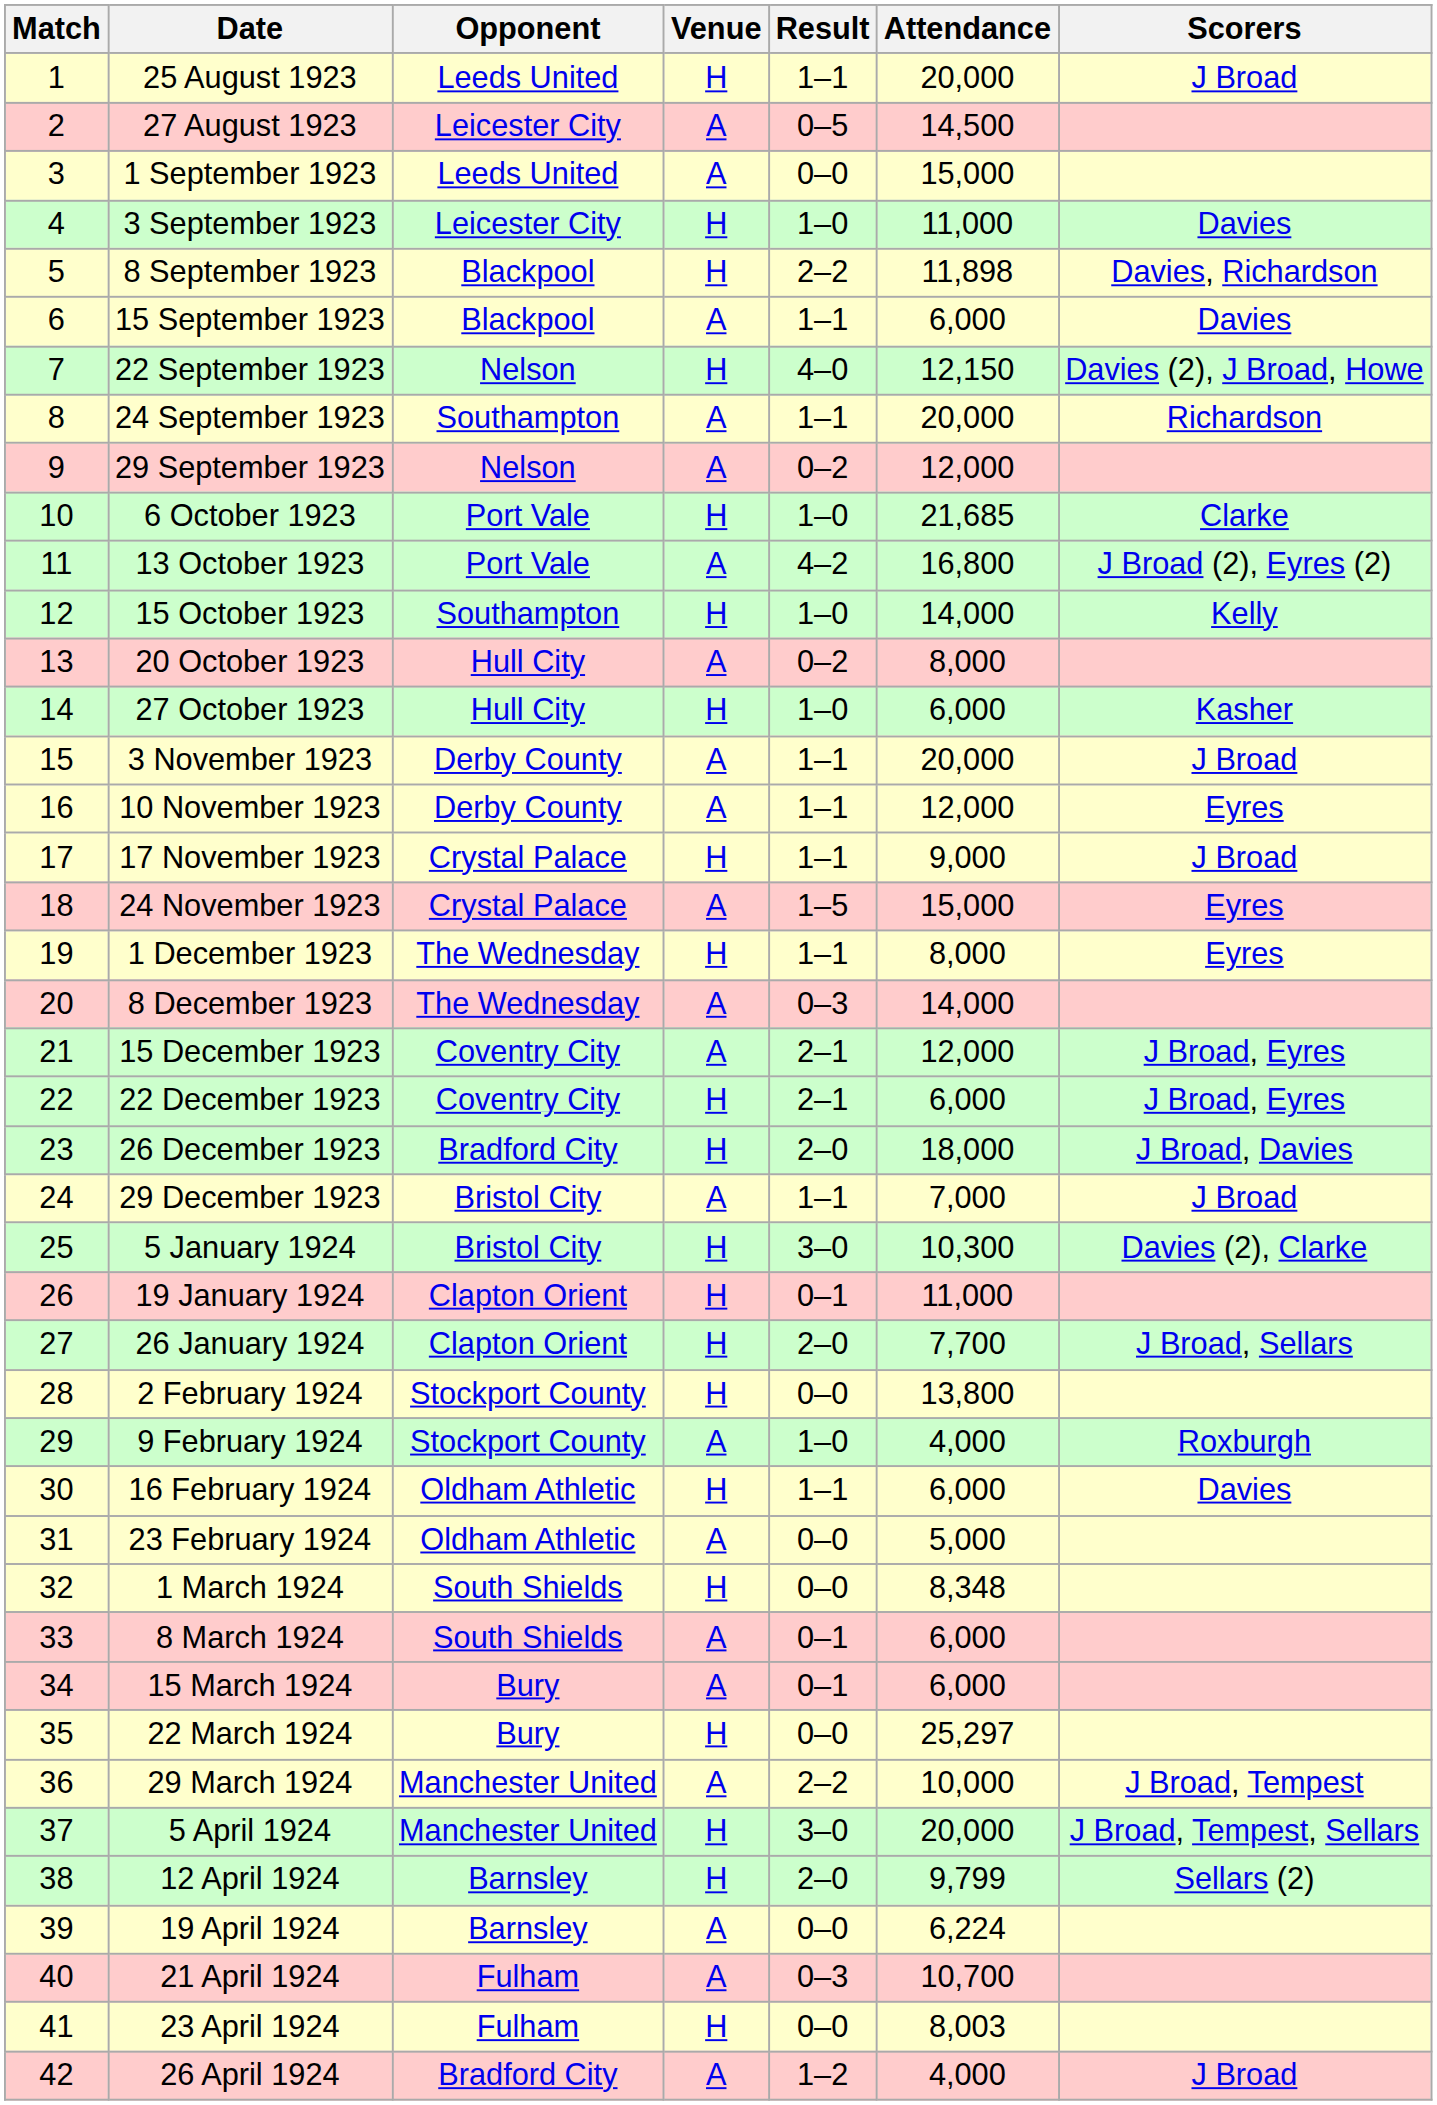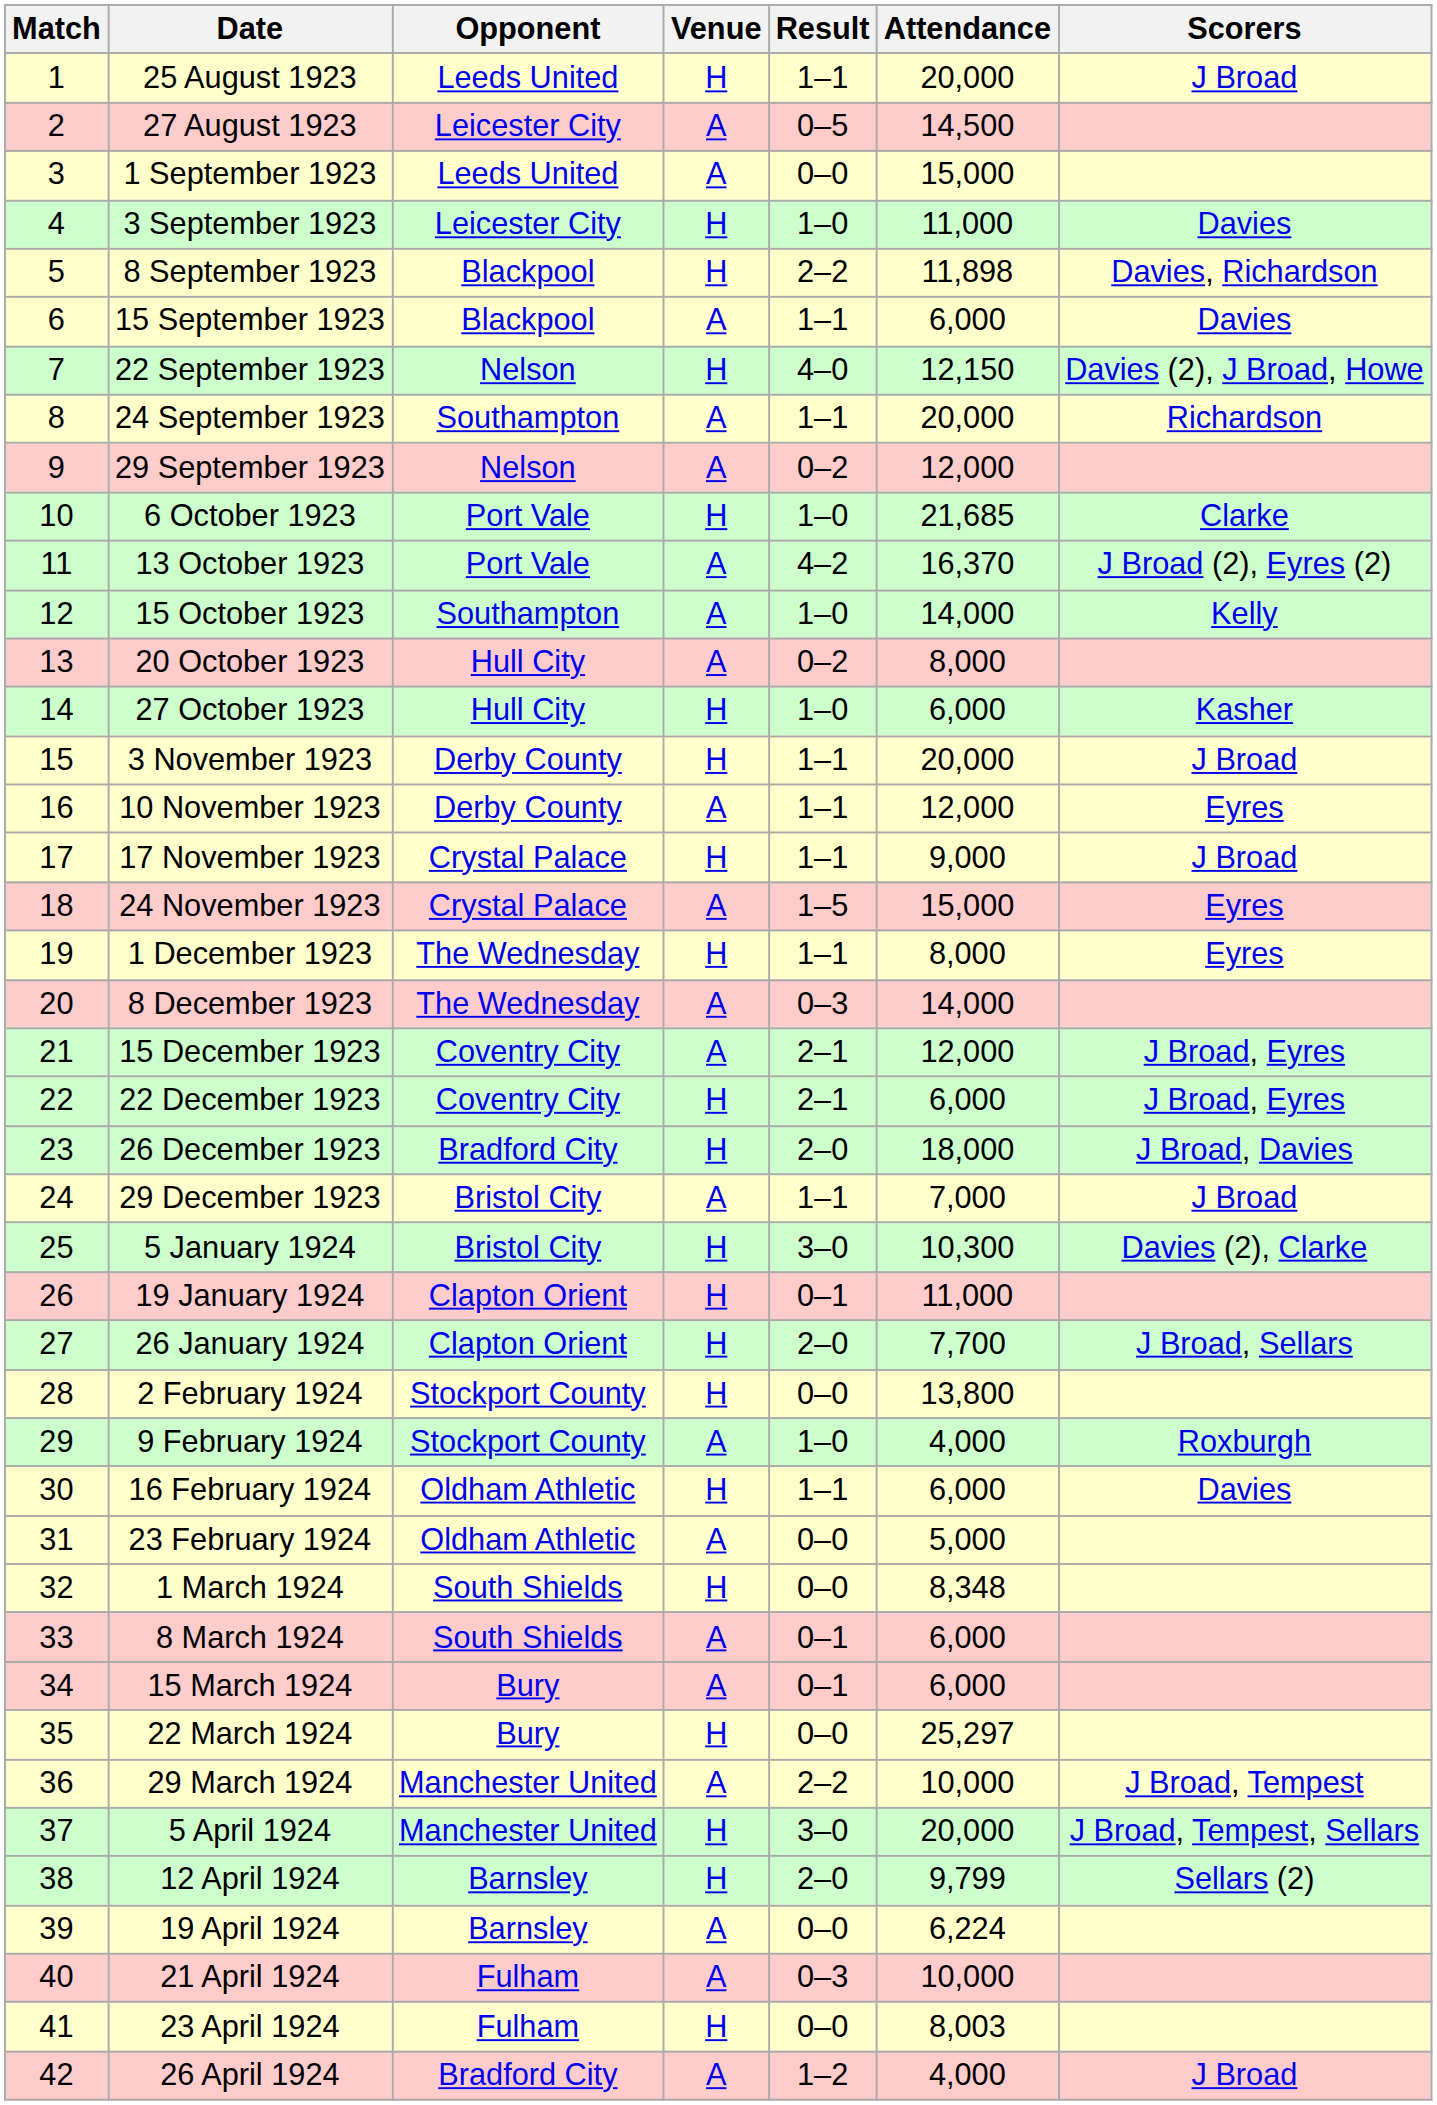 <table class="wikitable" style="font-size:100%; text-align:center">
 <tr>
 <th>Match</th>
 <th>Date</th>
 <th>Opponent</th>
 <th>Venue</th>
 <th>Result</th>
 <th>Attendance</th>
 <th>Scorers</th>
 </tr>
 <tr style="background-color: #FFFFCC;">
 <td>1</td>
 <td>25 August 1923</td>
 <td><a href='#'>Leeds United</a></td>
 <td><a href='#'>H</a></td>
 <td>1–1</td>
 <td>20,000</td>
 <td><a href='#'>J Broad</a></td>
 </tr>
 <tr style="background-color: #FFCCCC;">
 <td>2</td>
 <td>27 August 1923</td>
 <td><a href='#'>Leicester City</a></td>
 <td><a href='#'>A</a></td>
 <td>0–5</td>
 <td>14,500</td>
 <td></td>
 </tr>
 <tr style="background-color: #FFFFCC;">
 <td>3</td>
 <td>1 September 1923</td>
 <td><a href='#'>Leeds United</a></td>
 <td><a href='#'>A</a></td>
 <td>0–0</td>
 <td>15,000</td>
 <td></td>
 </tr>
 <tr style="background-color: #CCFFCC;">
 <td>4</td>
 <td>3 September 1923</td>
 <td><a href='#'>Leicester City</a></td>
 <td><a href='#'>H</a></td>
 <td>1–0</td>
 <td>11,000</td>
 <td><a href='#'>Davies</a></td>
 </tr>
 <tr style="background-color: #FFFFCC;">
 <td>5</td>
 <td>8 September 1923</td>
 <td><a href='#'>Blackpool</a></td>
 <td><a href='#'>H</a></td>
 <td>2–2</td>
 <td>11,898</td>
 <td><a href='#'>Davies</a>, <a href='#'>Richardson</a></td>
 </tr>
 <tr style="background-color: #FFFFCC;">
 <td>6</td>
 <td>15 September 1923</td>
 <td><a href='#'>Blackpool</a></td>
 <td><a href='#'>A</a></td>
 <td>1–1</td>
 <td>6,000</td>
 <td><a href='#'>Davies</a></td>
 </tr>
 <tr style="background-color: #CCFFCC;">
 <td>7</td>
 <td>22 September 1923</td>
 <td><a href='#'>Nelson</a></td>
 <td><a href='#'>H</a></td>
 <td>4–0</td>
 <td>12,150</td>
 <td><a href='#'>Davies</a> (2), <a href='#'>J Broad</a>, <a href='#'>Howe</a></td>
 </tr>
 <tr style="background-color: #FFFFCC;">
 <td>8</td>
 <td>24 September 1923</td>
 <td><a href='#'>Southampton</a></td>
 <td><a href='#'>A</a></td>
 <td>1–1</td>
 <td>20,000</td>
 <td><a href='#'>Richardson</a></td>
 </tr>
 <tr style="background-color: #FFCCCC;">
 <td>9</td>
 <td>29 September 1923</td>
 <td><a href='#'>Nelson</a></td>
 <td><a href='#'>A</a></td>
 <td>0–2</td>
 <td>12,000</td>
 <td></td>
 </tr>
 <tr style="background-color: #CCFFCC;">
 <td>10</td>
 <td>6 October 1923</td>
 <td><a href='#'>Port Vale</a></td>
 <td><a href='#'>H</a></td>
 <td>1–0</td>
 <td>21,685</td>
 <td><a href='#'>Clarke</a></td>
 </tr>
 <tr style="background-color: #CCFFCC;">
 <td>11</td>
 <td>13 October 1923</td>
 <td><a href='#'>Port Vale</a></td>
 <td><a href='#'>A</a></td>
 <td>4–2</td>
-<td>16,800</td>
+<td>16,370</td>
 <td><a href='#'>J Broad</a> (2), <a href='#'>Eyres</a> (2)</td>
 </tr>
 <tr style="background-color: #CCFFCC;">
 <td>12</td>
 <td>15 October 1923</td>
 <td><a href='#'>Southampton</a></td>
-<td><a href='#'>H</a></td>
+<td><a href='#'>A</a></td>
 <td>1–0</td>
 <td>14,000</td>
 <td><a href='#'>Kelly</a></td>
 </tr>
 <tr style="background-color: #FFCCCC;">
 <td>13</td>
 <td>20 October 1923</td>
 <td><a href='#'>Hull City</a></td>
 <td><a href='#'>A</a></td>
 <td>0–2</td>
 <td>8,000</td>
 <td></td>
 </tr>
 <tr style="background-color: #CCFFCC;">
 <td>14</td>
 <td>27 October 1923</td>
 <td><a href='#'>Hull City</a></td>
 <td><a href='#'>H</a></td>
 <td>1–0</td>
 <td>6,000</td>
 <td><a href='#'>Kasher</a></td>
 </tr>
 <tr style="background-color: #FFFFCC;">
 <td>15</td>
 <td>3 November 1923</td>
 <td><a href='#'>Derby County</a></td>
-<td><a href='#'>A</a></td>
+<td><a href='#'>H</a></td>
 <td>1–1</td>
 <td>20,000</td>
 <td><a href='#'>J Broad</a></td>
 </tr>
 <tr style="background-color: #FFFFCC;">
 <td>16</td>
 <td>10 November 1923</td>
 <td><a href='#'>Derby County</a></td>
 <td><a href='#'>A</a></td>
 <td>1–1</td>
 <td>12,000</td>
 <td><a href='#'>Eyres</a></td>
 </tr>
 <tr style="background-color: #FFFFCC;">
 <td>17</td>
 <td>17 November 1923</td>
 <td><a href='#'>Crystal Palace</a></td>
 <td><a href='#'>H</a></td>
 <td>1–1</td>
 <td>9,000</td>
 <td><a href='#'>J Broad</a></td>
 </tr>
 <tr style="background-color: #FFCCCC;">
 <td>18</td>
 <td>24 November 1923</td>
 <td><a href='#'>Crystal Palace</a></td>
 <td><a href='#'>A</a></td>
 <td>1–5</td>
 <td>15,000</td>
 <td><a href='#'>Eyres</a></td>
 </tr>
 <tr style="background-color: #FFFFCC;">
 <td>19</td>
 <td>1 December 1923</td>
 <td><a href='#'>The Wednesday</a></td>
 <td><a href='#'>H</a></td>
 <td>1–1</td>
 <td>8,000</td>
 <td><a href='#'>Eyres</a></td>
 </tr>
 <tr style="background-color: #FFCCCC;">
 <td>20</td>
 <td>8 December 1923</td>
 <td><a href='#'>The Wednesday</a></td>
 <td><a href='#'>A</a></td>
 <td>0–3</td>
 <td>14,000</td>
 <td></td>
 </tr>
 <tr style="background-color: #CCFFCC;">
 <td>21</td>
 <td>15 December 1923</td>
 <td><a href='#'>Coventry City</a></td>
 <td><a href='#'>A</a></td>
 <td>2–1</td>
 <td>12,000</td>
 <td><a href='#'>J Broad</a>, <a href='#'>Eyres</a></td>
 </tr>
 <tr style="background-color: #CCFFCC;">
 <td>22</td>
 <td>22 December 1923</td>
 <td><a href='#'>Coventry City</a></td>
 <td><a href='#'>H</a></td>
 <td>2–1</td>
 <td>6,000</td>
 <td><a href='#'>J Broad</a>, <a href='#'>Eyres</a></td>
 </tr>
 <tr style="background-color: #CCFFCC;">
 <td>23</td>
 <td>26 December 1923</td>
 <td><a href='#'>Bradford City</a></td>
 <td><a href='#'>H</a></td>
 <td>2–0</td>
 <td>18,000</td>
 <td><a href='#'>J Broad</a>, <a href='#'>Davies</a></td>
 </tr>
 <tr style="background-color: #FFFFCC;">
 <td>24</td>
 <td>29 December 1923</td>
 <td><a href='#'>Bristol City</a></td>
 <td><a href='#'>A</a></td>
 <td>1–1</td>
 <td>7,000</td>
 <td><a href='#'>J Broad</a></td>
 </tr>
 <tr style="background-color: #CCFFCC;">
 <td>25</td>
 <td>5 January 1924</td>
 <td><a href='#'>Bristol City</a></td>
 <td><a href='#'>H</a></td>
 <td>3–0</td>
 <td>10,300</td>
 <td><a href='#'>Davies</a> (2), <a href='#'>Clarke</a></td>
 </tr>
 <tr style="background-color: #FFCCCC;">
 <td>26</td>
 <td>19 January 1924</td>
 <td><a href='#'>Clapton Orient</a></td>
 <td><a href='#'>H</a></td>
 <td>0–1</td>
 <td>11,000</td>
 <td></td>
 </tr>
 <tr style="background-color: #CCFFCC;">
 <td>27</td>
 <td>26 January 1924</td>
 <td><a href='#'>Clapton Orient</a></td>
 <td><a href='#'>H</a></td>
 <td>2–0</td>
 <td>7,700</td>
 <td><a href='#'>J Broad</a>, <a href='#'>Sellars</a></td>
 </tr>
 <tr style="background-color: #FFFFCC;">
 <td>28</td>
 <td>2 February 1924</td>
 <td><a href='#'>Stockport County</a></td>
 <td><a href='#'>H</a></td>
 <td>0–0</td>
 <td>13,800</td>
 <td></td>
 </tr>
 <tr style="background-color: #CCFFCC;">
 <td>29</td>
 <td>9 February 1924</td>
 <td><a href='#'>Stockport County</a></td>
 <td><a href='#'>A</a></td>
 <td>1–0</td>
 <td>4,000</td>
 <td><a href='#'>Roxburgh</a></td>
 </tr>
 <tr style="background-color: #FFFFCC;">
 <td>30</td>
 <td>16 February 1924</td>
 <td><a href='#'>Oldham Athletic</a></td>
 <td><a href='#'>H</a></td>
 <td>1–1</td>
 <td>6,000</td>
 <td><a href='#'>Davies</a></td>
 </tr>
 <tr style="background-color: #FFFFCC;">
 <td>31</td>
 <td>23 February 1924</td>
 <td><a href='#'>Oldham Athletic</a></td>
 <td><a href='#'>A</a></td>
 <td>0–0</td>
 <td>5,000</td>
 <td></td>
 </tr>
 <tr style="background-color: #FFFFCC;">
 <td>32</td>
 <td>1 March 1924</td>
 <td><a href='#'>South Shields</a></td>
 <td><a href='#'>H</a></td>
 <td>0–0</td>
 <td>8,348</td>
 <td></td>
 </tr>
 <tr style="background-color: #FFCCCC;">
 <td>33</td>
 <td>8 March 1924</td>
 <td><a href='#'>South Shields</a></td>
 <td><a href='#'>A</a></td>
 <td>0–1</td>
 <td>6,000</td>
 <td></td>
 </tr>
 <tr style="background-color: #FFCCCC;">
 <td>34</td>
 <td>15 March 1924</td>
 <td><a href='#'>Bury</a></td>
 <td><a href='#'>A</a></td>
 <td>0–1</td>
 <td>6,000</td>
 <td></td>
 </tr>
 <tr style="background-color: #FFFFCC;">
 <td>35</td>
 <td>22 March 1924</td>
 <td><a href='#'>Bury</a></td>
 <td><a href='#'>H</a></td>
 <td>0–0</td>
 <td>25,297</td>
 <td></td>
 </tr>
 <tr style="background-color: #FFFFCC;">
 <td>36</td>
 <td>29 March 1924</td>
 <td><a href='#'>Manchester United</a></td>
 <td><a href='#'>A</a></td>
 <td>2–2</td>
 <td>10,000</td>
 <td><a href='#'>J Broad</a>, <a href='#'>Tempest</a></td>
 </tr>
 <tr style="background-color: #CCFFCC;">
 <td>37</td>
 <td>5 April 1924</td>
 <td><a href='#'>Manchester United</a></td>
 <td><a href='#'>H</a></td>
 <td>3–0</td>
 <td>20,000</td>
 <td><a href='#'>J Broad</a>, <a href='#'>Tempest</a>, <a href='#'>Sellars</a></td>
 </tr>
 <tr style="background-color: #CCFFCC;">
 <td>38</td>
 <td>12 April 1924</td>
 <td><a href='#'>Barnsley</a></td>
 <td><a href='#'>H</a></td>
 <td>2–0</td>
 <td>9,799</td>
 <td><a href='#'>Sellars</a> (2)</td>
 </tr>
 <tr style="background-color: #FFFFCC;">
 <td>39</td>
 <td>19 April 1924</td>
 <td><a href='#'>Barnsley</a></td>
 <td><a href='#'>A</a></td>
 <td>0–0</td>
 <td>6,224</td>
 <td></td>
 </tr>
 <tr style="background-color: #FFCCCC;">
 <td>40</td>
 <td>21 April 1924</td>
 <td><a href='#'>Fulham</a></td>
 <td><a href='#'>A</a></td>
 <td>0–3</td>
-<td>10,700</td>
+<td>10,000</td>
 <td></td>
 </tr>
 <tr style="background-color: #FFFFCC;">
 <td>41</td>
 <td>23 April 1924</td>
 <td><a href='#'>Fulham</a></td>
 <td><a href='#'>H</a></td>
 <td>0–0</td>
 <td>8,003</td>
 <td></td>
 </tr>
 <tr style="background-color: #FFCCCC;">
 <td>42</td>
 <td>26 April 1924</td>
 <td><a href='#'>Bradford City</a></td>
 <td><a href='#'>A</a></td>
 <td>1–2</td>
 <td>4,000</td>
 <td><a href='#'>J Broad</a></td>
 </tr>
 </table>
